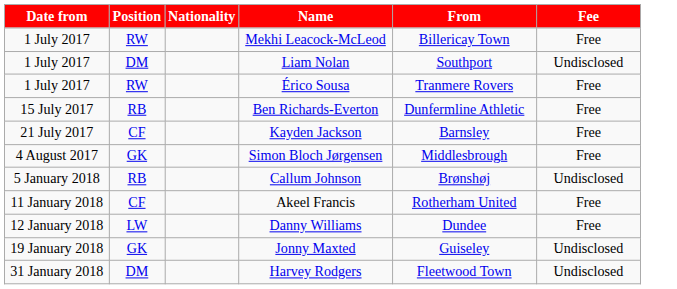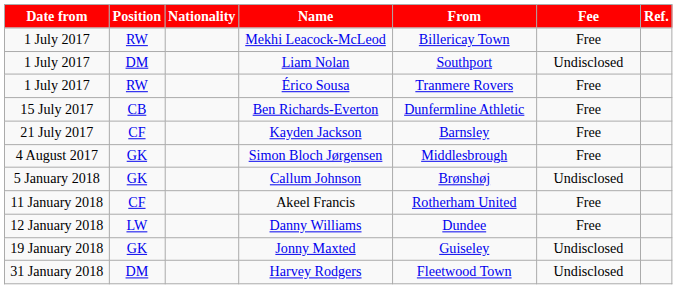 <table class="wikitable"  style="text-align:center; font-size:90%; ">
 <tr>
 <th style="background:#FF0000; color:white; width:100px;">Date from</th>
 <th style="background:#FF0000; color:white; width:50px;">Position</th>
 <th style="background:#FF0000; color:white; width:50px;">Nationality</th>
 <th style="background:#FF0000; color:white; width:150px;">Name</th>
 <th style="background:#FF0000; color:white; width:140px;">From</th>
 <th style="background:#FF0000; color:white; width:100px;">Fee</th>
+<th style="background:#FF0000; color:white; width:25px;">Ref.</th>
 </tr>
 <tr>
 <td>1 July 2017</td>
 <td><a href='#'>RW</a></td>
 <td></td>
 <td><a href='#'>Mekhi Leacock-McLeod</a></td>
 <td><a href='#'>Billericay Town</a></td>
 <td>Free</td>
+<td></td>
 </tr>
 <tr>
 <td>1 July 2017</td>
 <td><a href='#'>DM</a></td>
 <td></td>
 <td><a href='#'>Liam Nolan</a></td>
 <td><a href='#'>Southport</a></td>
 <td>Undisclosed</td>
+<td></td>
 </tr>
 <tr>
 <td>1 July 2017</td>
 <td><a href='#'>RW</a></td>
 <td></td>
 <td><a href='#'>Érico Sousa</a></td>
 <td><a href='#'>Tranmere Rovers</a></td>
 <td>Free</td>
+<td></td>
 </tr>
 <tr>
 <td>15 July 2017</td>
-<td><a href='#'>RB</a></td>
+<td><a href='#'>CB</a></td>
 <td></td>
 <td><a href='#'>Ben Richards-Everton</a></td>
 <td><a href='#'>Dunfermline Athletic</a></td>
 <td>Free</td>
+<td></td>
 </tr>
 <tr>
 <td>21 July 2017</td>
 <td><a href='#'>CF</a></td>
 <td></td>
 <td><a href='#'>Kayden Jackson</a></td>
 <td><a href='#'>Barnsley</a></td>
 <td>Free</td>
+<td></td>
 </tr>
 <tr>
 <td>4 August 2017</td>
 <td><a href='#'>GK</a></td>
 <td></td>
 <td><a href='#'>Simon Bloch Jørgensen</a></td>
 <td><a href='#'>Middlesbrough</a></td>
 <td>Free</td>
+<td></td>
 </tr>
 <tr>
 <td>5 January 2018</td>
-<td><a href='#'>RB</a></td>
+<td><a href='#'>GK</a></td>
 <td></td>
 <td><a href='#'>Callum Johnson</a></td>
 <td><a href='#'>Brønshøj</a></td>
 <td>Undisclosed</td>
+<td></td>
 </tr>
 <tr>
 <td>11 January 2018</td>
 <td><a href='#'>CF</a></td>
 <td></td>
 <td>Akeel Francis</td>
 <td><a href='#'>Rotherham United</a></td>
 <td>Free</td>
+<td></td>
 </tr>
 <tr>
 <td>12 January 2018</td>
 <td><a href='#'>LW</a></td>
 <td></td>
 <td><a href='#'>Danny Williams</a></td>
 <td><a href='#'>Dundee</a></td>
 <td>Free</td>
+<td></td>
 </tr>
 <tr>
 <td>19 January 2018</td>
 <td><a href='#'>GK</a></td>
 <td></td>
 <td><a href='#'>Jonny Maxted</a></td>
 <td><a href='#'>Guiseley</a></td>
 <td>Undisclosed</td>
+<td></td>
 </tr>
 <tr>
 <td>31 January 2018</td>
 <td><a href='#'>DM</a></td>
 <td></td>
 <td><a href='#'>Harvey Rodgers</a></td>
 <td><a href='#'>Fleetwood Town</a></td>
 <td>Undisclosed</td>
+<td></td>
 </tr>
 </table>
